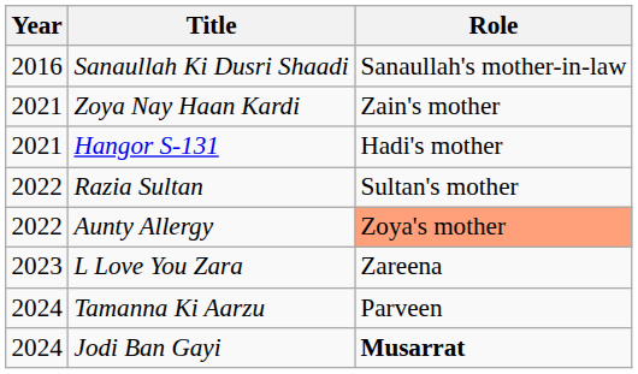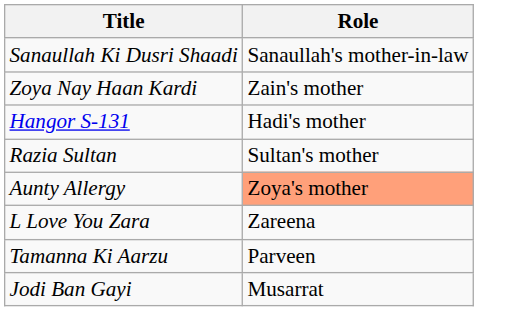 <table class="wikitable sortable plainrowheaders">
 <tr style="text-align:center;">
-<th scope="col">Year</th>
 <th scope="col">Title</th>
 <th scope="col">Role</th>
 </tr>
 <tr>
-<td>2016</td>
 <td><em>Sanaullah Ki Dusri Shaadi</em></td>
 <td>Sanaullah's mother-in-law</td>
 </tr>
 <tr>
-<td>2021</td>
 <td><em>Zoya Nay Haan Kardi</em></td>
 <td>Zain's mother</td>
 </tr>
 <tr>
-<td>2021</td>
 <td><em><a href='#'>Hangor S-131</a></em></td>
 <td>Hadi's mother</td>
 </tr>
 <tr>
-<td>2022</td>
 <td><em>Razia Sultan</em></td>
 <td>Sultan's mother</td>
 </tr>
 <tr>
-<td>2022</td>
 <td><em>Aunty Allergy</em></td>
 <td style="background: lightsalmon;">Zoya's mother</td>
 </tr>
 <tr>
-<td>2023</td>
 <td><em>L Love You Zara</em></td>
 <td>Zareena</td>
 </tr>
 <tr>
-<td>2024</td>
 <td><em>Tamanna Ki Aarzu</em></td>
 <td>Parveen</td>
 </tr>
 <tr>
-<td>2024</td>
 <td><em>Jodi Ban Gayi</em></td>
-<td><strong>Musarrat</strong></td>
+<td>Musarrat</td>
 </tr>
 </table>
